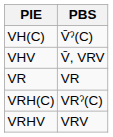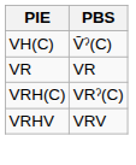 <table class="wikitable">
 <tr>
 <th>PIE</th>
 <th>PBS</th>
 </tr>
 <tr>
 <td>VH(C)</td>
 <td>V̄ˀ(C)</td>
-</tr>
-<tr>
-<td>VHV</td>
-<td>V̄, VRV</td>
 </tr>
 <tr>
 <td>VR</td>
 <td>VR</td>
 </tr>
 <tr>
 <td>VRH(C)</td>
 <td>VRˀ(C)</td>
 </tr>
 <tr>
 <td>VRHV</td>
 <td>VRV</td>
 </tr>
 </table>
